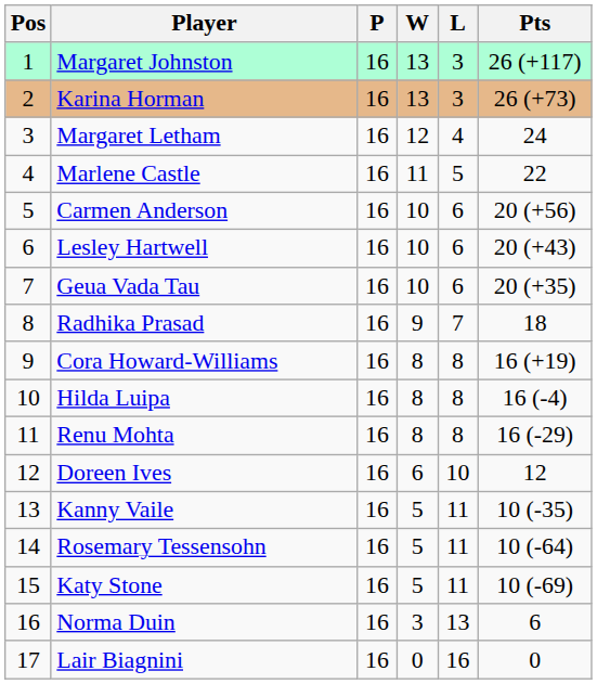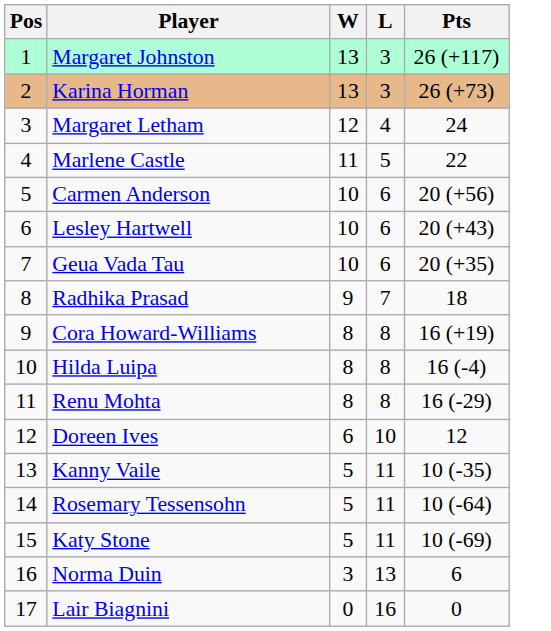 <table class="wikitable" style="font-size: 100%">
 <tr>
 <th width=20>Pos</th>
 <th width=200>Player</th>
-<th width=20>P</th>
 <th width=20>W</th>
 <th width=20>L</th>
 <th width=70>Pts</th>
 </tr>
 <tr align=center style="background: #ADFFD6;">
 <td>1</td>
 <td align="left"> <a href='#'>Margaret Johnston</a></td>
-<td>16</td>
 <td>13</td>
 <td>3</td>
 <td>26 (+117)</td>
 </tr>
 <tr align=center style="background: #E6B88A;">
 <td>2</td>
 <td align="left"> <a href='#'>Karina Horman</a></td>
-<td>16</td>
 <td>13</td>
 <td>3</td>
 <td>26 (+73)</td>
 </tr>
 <tr align=center>
 <td>3</td>
 <td align="left"> <a href='#'>Margaret Letham</a></td>
-<td>16</td>
 <td>12</td>
 <td>4</td>
 <td>24</td>
 </tr>
 <tr align=center>
 <td>4</td>
 <td align="left"> <a href='#'>Marlene Castle</a></td>
-<td>16</td>
 <td>11</td>
 <td>5</td>
 <td>22</td>
 </tr>
 <tr align=center>
 <td>5</td>
 <td align="left"> <a href='#'>Carmen Anderson</a></td>
-<td>16</td>
 <td>10</td>
 <td>6</td>
 <td>20 (+56)</td>
 </tr>
 <tr align=center>
 <td>6</td>
 <td align="left"> <a href='#'>Lesley Hartwell</a></td>
-<td>16</td>
 <td>10</td>
 <td>6</td>
 <td>20 (+43)</td>
 </tr>
 <tr align=center>
 <td>7</td>
 <td align="left"> <a href='#'>Geua Vada Tau</a></td>
-<td>16</td>
 <td>10</td>
 <td>6</td>
 <td>20 (+35)</td>
 </tr>
 <tr align=center>
 <td>8</td>
 <td align="left"> <a href='#'>Radhika Prasad</a></td>
-<td>16</td>
 <td>9</td>
 <td>7</td>
 <td>18</td>
 </tr>
 <tr align=center>
 <td>9</td>
 <td align="left"> <a href='#'>Cora Howard-Williams</a></td>
-<td>16</td>
 <td>8</td>
 <td>8</td>
 <td>16 (+19)</td>
 </tr>
 <tr align=center>
 <td>10</td>
 <td align="left"> <a href='#'>Hilda Luipa</a></td>
-<td>16</td>
 <td>8</td>
 <td>8</td>
 <td>16 (-4)</td>
 </tr>
 <tr align=center>
 <td>11</td>
 <td align="left"> <a href='#'>Renu Mohta</a></td>
-<td>16</td>
 <td>8</td>
 <td>8</td>
 <td>16 (-29)</td>
 </tr>
 <tr align=center>
 <td>12</td>
 <td align="left"> <a href='#'>Doreen Ives</a></td>
-<td>16</td>
 <td>6</td>
 <td>10</td>
 <td>12</td>
 </tr>
 <tr align=center>
 <td>13</td>
 <td align="left"> <a href='#'>Kanny Vaile</a></td>
-<td>16</td>
 <td>5</td>
 <td>11</td>
 <td>10 (-35)</td>
 </tr>
 <tr align=center>
 <td>14</td>
 <td align="left"> <a href='#'>Rosemary Tessensohn</a></td>
-<td>16</td>
 <td>5</td>
 <td>11</td>
 <td>10 (-64)</td>
 </tr>
 <tr align=center>
 <td>15</td>
 <td align="left"> <a href='#'>Katy Stone</a></td>
-<td>16</td>
 <td>5</td>
 <td>11</td>
 <td>10 (-69)</td>
 </tr>
 <tr align=center>
 <td>16</td>
 <td align="left"> <a href='#'>Norma Duin</a></td>
-<td>16</td>
 <td>3</td>
 <td>13</td>
 <td>6</td>
 </tr>
 <tr align=center>
 <td>17</td>
 <td align="left"> <a href='#'>Lair Biagnini</a></td>
-<td>16</td>
 <td>0</td>
 <td>16</td>
 <td>0</td>
 </tr>
 </table>
